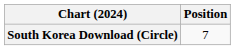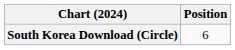 <table class="wikitable plainrowheaders" style="text-align:center">
 <tr>
 <th scope="col">Chart (2024)</th>
 <th scope="col">Position</th>
 </tr>
 <tr>
 <th scope="row">South Korea Download (Circle)</th>
-<td>7</td>
+<td>6</td>
 </tr>
 </table>
